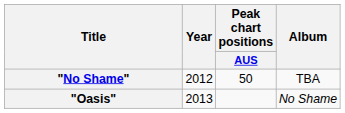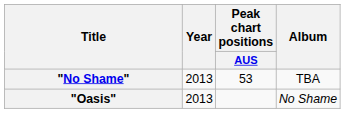 <table class="wikitable plainrowheaders" style="text-align:center;" border="1">
 <tr>
 <th scope="col" rowspan="2" style="width:14em;">Title</th>
 <th scope="col" rowspan="2">Year</th>
 <th scope="col" colspan="1">Peak chart positions</th>
 <th scope="col" rowspan="2">Album</th>
 </tr>
 <tr>
 <th scope="col" style="width:3em;font-size:90%;"><a href='#'>AUS</a><br></th>
 </tr>
 <tr>
 <th scope="row">"<a href='#'>No Shame</a>"</th>
-<td>2012</td>
-<td>50</td>
+<td>2013</td>
+<td>53</td>
 <td>TBA</td>
 </tr>
 <tr>
 <th scope="row">"Oasis"</th>
 <td>2013</td>
 <td></td>
 <td><em>No Shame</em></td>
 </tr>
 </table>
